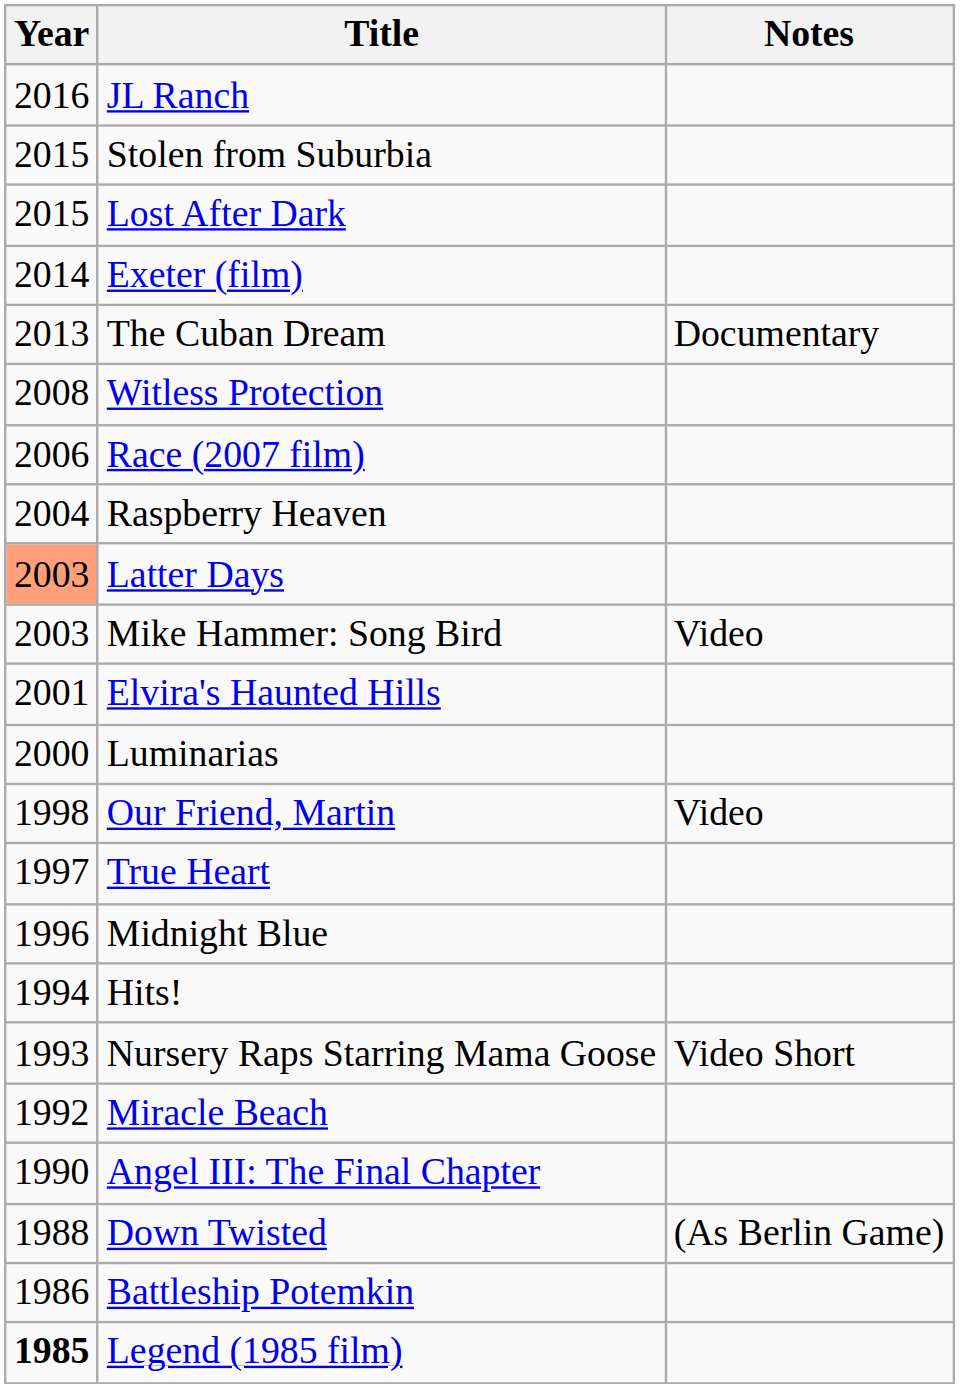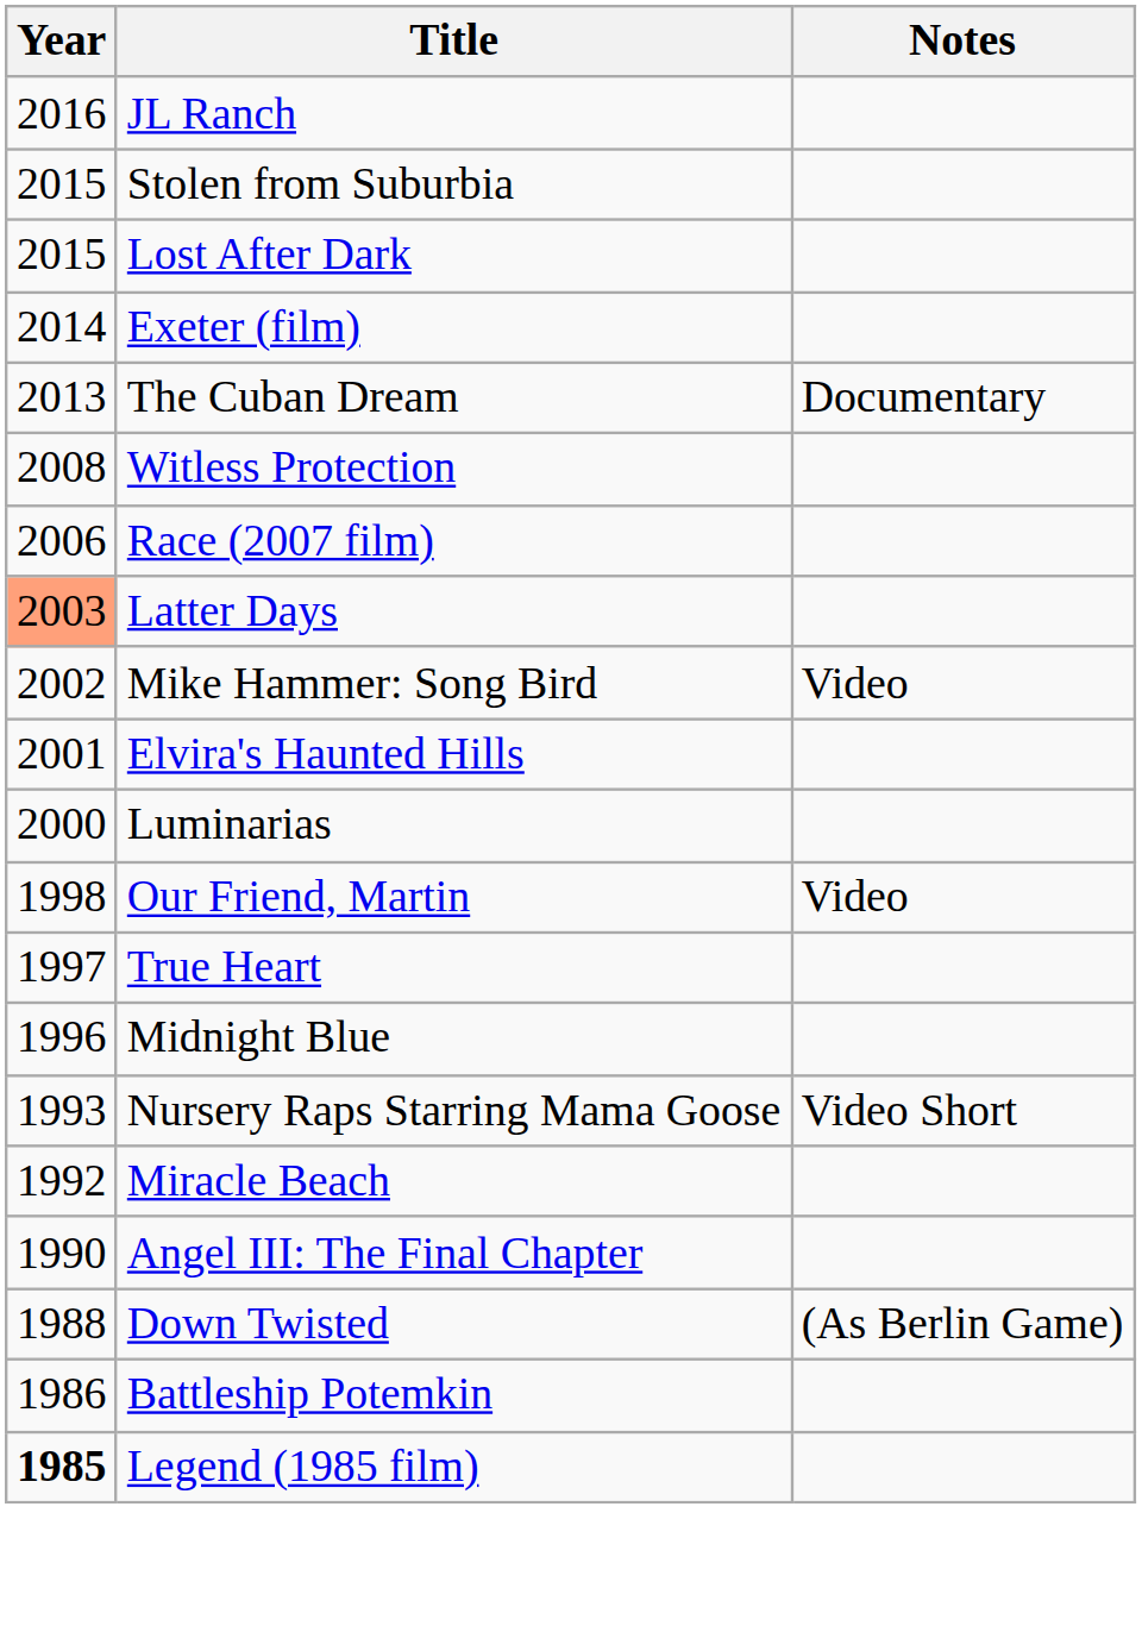 <table class="wikitable">
 <tr>
 <th>Year</th>
 <th>Title</th>
 <th>Notes</th>
 </tr>
 <tr>
 <td>2016</td>
 <td><a href='#'>JL Ranch</a></td>
 <td></td>
 </tr>
 <tr>
 <td>2015</td>
 <td>Stolen from Suburbia</td>
 <td></td>
 </tr>
 <tr>
 <td>2015</td>
 <td><a href='#'>Lost After Dark</a></td>
 <td></td>
 </tr>
 <tr>
 <td>2014</td>
 <td><a href='#'>Exeter (film)</a></td>
 <td></td>
 </tr>
 <tr>
 <td>2013</td>
 <td>The Cuban Dream</td>
 <td>Documentary</td>
 </tr>
 <tr>
 <td>2008</td>
 <td><a href='#'>Witless Protection</a></td>
 <td></td>
 </tr>
 <tr>
 <td>2006</td>
 <td><a href='#'>Race (2007 film)</a></td>
 <td></td>
 </tr>
 <tr>
-<td>2004</td>
-<td>Raspberry Heaven</td>
-<td></td>
-</tr>
-<tr>
 <td style="background: lightsalmon;">2003</td>
 <td><a href='#'>Latter Days</a></td>
 <td></td>
 </tr>
 <tr>
-<td>2003</td>
+<td>2002</td>
 <td>Mike Hammer: Song Bird</td>
 <td>Video</td>
 </tr>
 <tr>
 <td>2001</td>
 <td><a href='#'>Elvira's Haunted Hills</a></td>
 <td></td>
 </tr>
 <tr>
 <td>2000</td>
 <td>Luminarias</td>
 <td></td>
 </tr>
 <tr>
 <td>1998</td>
 <td><a href='#'>Our Friend, Martin</a></td>
 <td>Video</td>
 </tr>
 <tr>
 <td>1997</td>
 <td><a href='#'>True Heart</a></td>
 <td></td>
 </tr>
 <tr>
 <td>1996</td>
 <td>Midnight Blue</td>
-<td></td>
-</tr>
-<tr>
-<td>1994</td>
-<td>Hits!</td>
 <td></td>
 </tr>
 <tr>
 <td>1993</td>
 <td>Nursery Raps Starring Mama Goose</td>
 <td>Video Short</td>
 </tr>
 <tr>
 <td>1992</td>
 <td><a href='#'>Miracle Beach</a></td>
 <td></td>
 </tr>
 <tr>
 <td>1990</td>
 <td><a href='#'>Angel III: The Final Chapter</a></td>
 <td></td>
 </tr>
 <tr>
 <td>1988</td>
 <td><a href='#'>Down Twisted</a></td>
 <td>(As Berlin Game)</td>
 </tr>
 <tr>
 <td>1986</td>
 <td><a href='#'>Battleship Potemkin</a></td>
 <td></td>
 </tr>
 <tr>
 <td><strong>1985</strong></td>
 <td><a href='#'>Legend (1985 film)</a></td>
 <td></td>
 </tr>
 </table>
